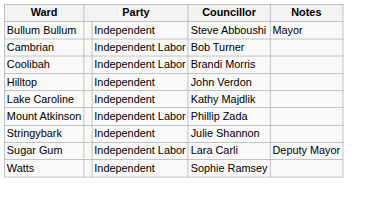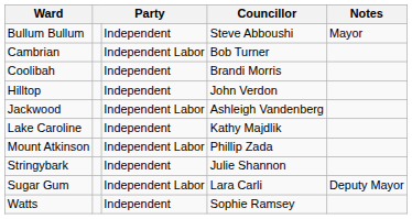 <table class="wikitable">
 <tr>
 <th>Ward</th>
 <th colspan="2">Party</th>
 <th>Councillor</th>
 <th>Notes</th>
 </tr>
 <tr>
 <td>Bullum Bullum</td>
 <td> </td>
 <td>Independent</td>
 <td>Steve Abboushi</td>
 <td>Mayor</td>
 </tr>
 <tr>
 <td>Cambrian</td>
 <td> </td>
 <td>Independent Labor</td>
 <td>Bob Turner</td>
 <td></td>
 </tr>
 <tr>
 <td>Coolibah</td>
 <td> </td>
-<td>Independent Labor</td>
+<td>Independent</td>
 <td>Brandi Morris</td>
 <td></td>
 </tr>
 <tr>
 <td>Hilltop</td>
 <td> </td>
 <td>Independent</td>
 <td>John Verdon</td>
+<td></td>
+</tr>
+<tr>
+<td>Jackwood</td>
+<td> </td>
+<td>Independent Labor</td>
+<td>Ashleigh Vandenberg</td>
 <td></td>
 </tr>
 <tr>
 <td>Lake Caroline</td>
 <td> </td>
 <td>Independent</td>
 <td>Kathy Majdlik</td>
 <td></td>
 </tr>
 <tr>
 <td>Mount Atkinson</td>
 <td> </td>
 <td>Independent Labor</td>
 <td>Phillip Zada</td>
 <td></td>
 </tr>
 <tr>
 <td>Stringybark</td>
 <td> </td>
 <td>Independent</td>
 <td>Julie Shannon</td>
 <td></td>
 </tr>
 <tr>
 <td>Sugar Gum</td>
 <td> </td>
 <td>Independent Labor</td>
 <td>Lara Carli</td>
 <td>Deputy Mayor</td>
 </tr>
 <tr>
 <td>Watts</td>
 <td> </td>
 <td>Independent</td>
 <td>Sophie Ramsey</td>
 <td></td>
 </tr>
 </table>
